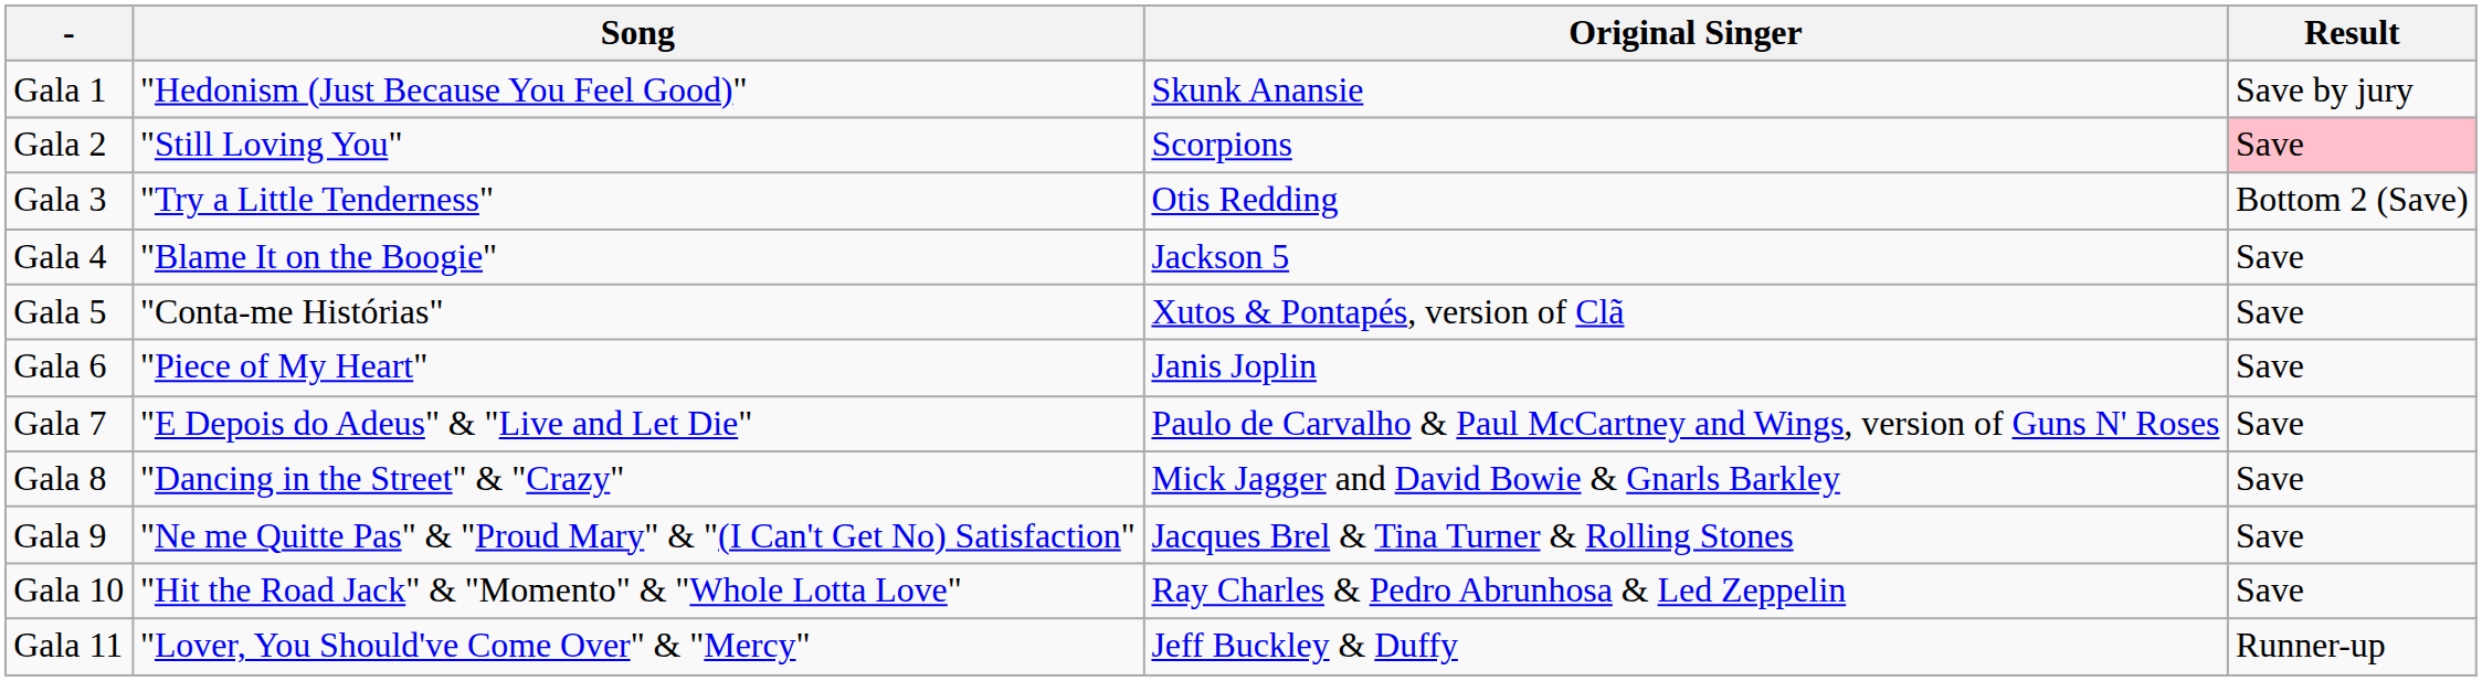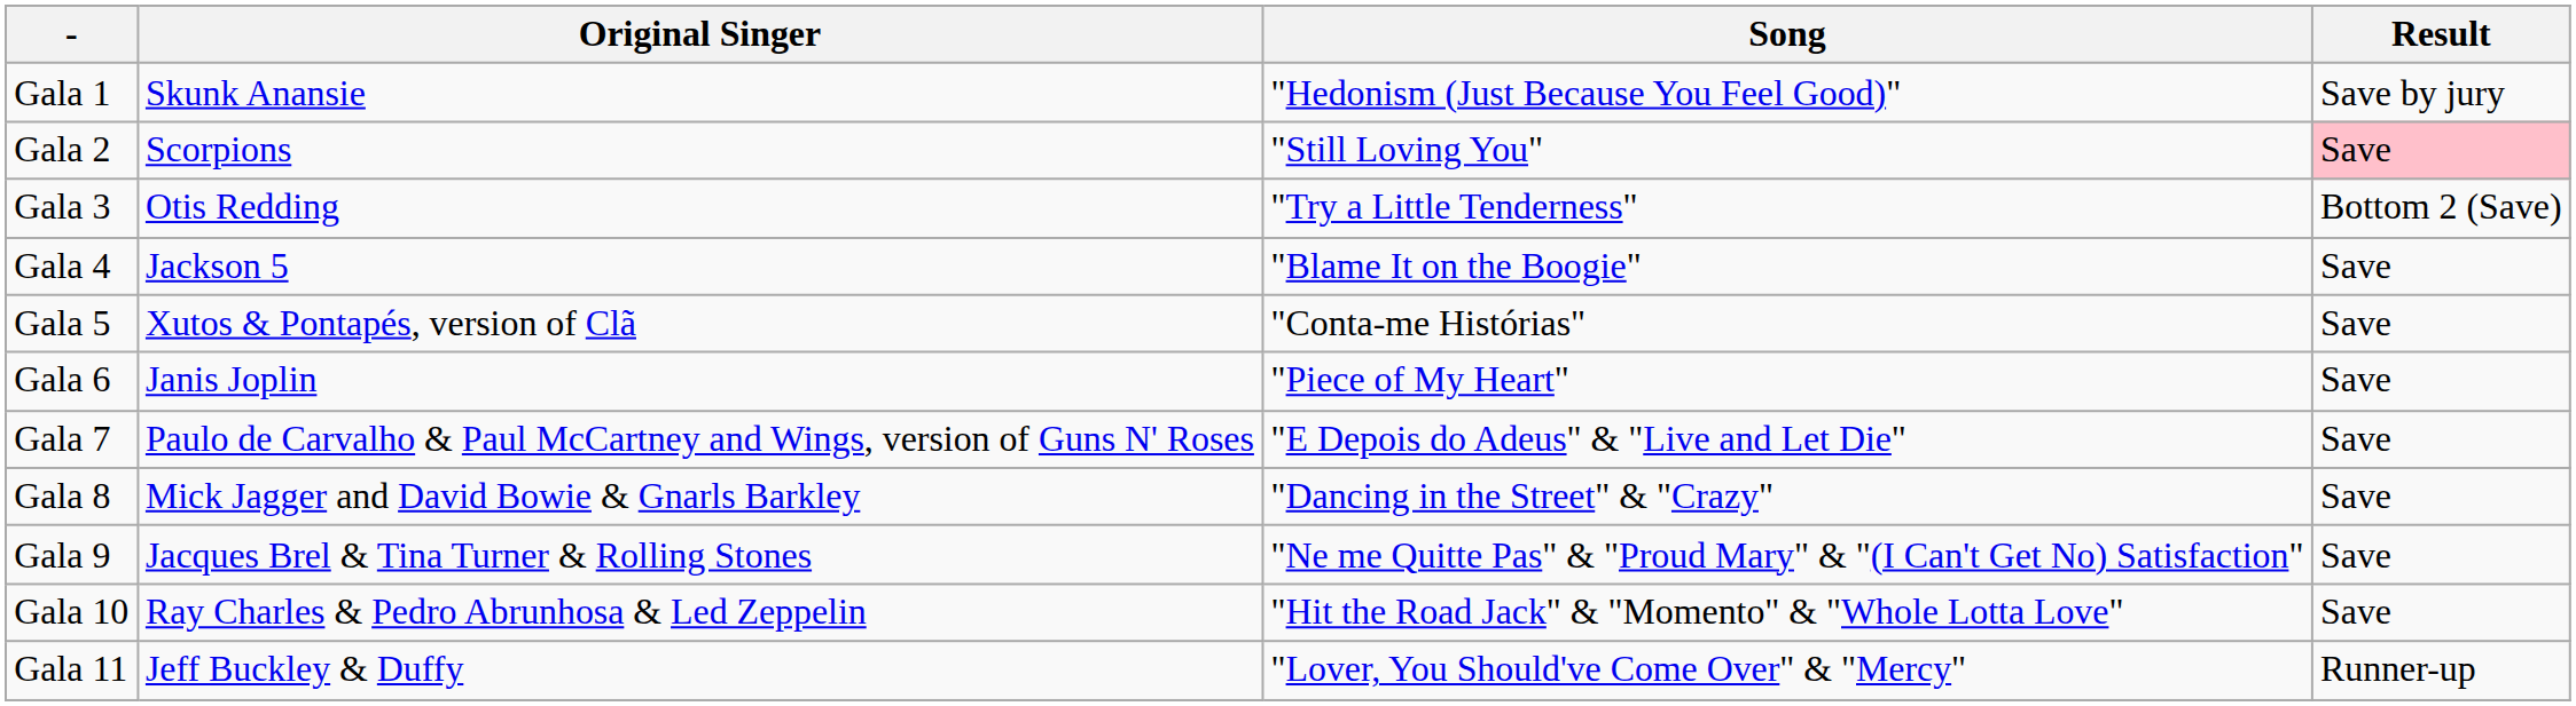 <table class="wikitable">
 <tr>
 <th>-</th>
+<th>Original Singer</th>
 <th>Song</th>
-<th>Original Singer</th>
 <th>Result</th>
 </tr>
 <tr>
 <td>Gala 1</td>
+<td><a href='#'>Skunk Anansie</a></td>
 <td>"<a href='#'>Hedonism (Just Because You Feel Good)</a>"</td>
-<td><a href='#'>Skunk Anansie</a></td>
 <td>Save by jury</td>
 </tr>
 <tr>
 <td>Gala 2</td>
+<td><a href='#'>Scorpions</a></td>
 <td>"<a href='#'>Still Loving You</a>"</td>
-<td><a href='#'>Scorpions</a></td>
 <td style="background: pink;">Save</td>
 </tr>
 <tr>
 <td>Gala 3</td>
+<td><a href='#'>Otis Redding</a></td>
 <td>"<a href='#'>Try a Little Tenderness</a>"</td>
-<td><a href='#'>Otis Redding</a></td>
 <td>Bottom 2 (Save)</td>
 </tr>
 <tr>
 <td>Gala 4</td>
+<td><a href='#'>Jackson 5</a></td>
 <td>"<a href='#'>Blame It on the Boogie</a>"</td>
-<td><a href='#'>Jackson 5</a></td>
 <td>Save</td>
 </tr>
 <tr>
 <td>Gala 5</td>
+<td><a href='#'>Xutos & Pontapés</a>, version of <a href='#'>Clã</a></td>
 <td>"Conta-me Histórias"</td>
-<td><a href='#'>Xutos & Pontapés</a>, version of <a href='#'>Clã</a></td>
 <td>Save</td>
 </tr>
 <tr>
 <td>Gala 6</td>
+<td><a href='#'>Janis Joplin</a></td>
 <td>"<a href='#'>Piece of My Heart</a>"</td>
-<td><a href='#'>Janis Joplin</a></td>
 <td>Save</td>
 </tr>
 <tr>
 <td>Gala 7</td>
+<td><a href='#'>Paulo de Carvalho</a> & <a href='#'>Paul McCartney and Wings</a>, version of <a href='#'>Guns N' Roses</a></td>
 <td>"<a href='#'>E Depois do Adeus</a>" & "<a href='#'>Live and Let Die</a>"</td>
-<td><a href='#'>Paulo de Carvalho</a> & <a href='#'>Paul McCartney and Wings</a>, version of <a href='#'>Guns N' Roses</a></td>
 <td>Save</td>
 </tr>
 <tr>
 <td>Gala 8</td>
+<td><a href='#'>Mick Jagger</a> and <a href='#'>David Bowie</a> & <a href='#'>Gnarls Barkley</a></td>
 <td>"<a href='#'>Dancing in the Street</a>" & "<a href='#'>Crazy</a>"</td>
-<td><a href='#'>Mick Jagger</a> and <a href='#'>David Bowie</a> & <a href='#'>Gnarls Barkley</a></td>
 <td>Save</td>
 </tr>
 <tr>
 <td>Gala 9</td>
+<td><a href='#'>Jacques Brel</a> & <a href='#'>Tina Turner</a> & <a href='#'>Rolling Stones</a></td>
 <td>"<a href='#'>Ne me Quitte Pas</a>" & "<a href='#'>Proud Mary</a>" & "<a href='#'>(I Can't Get No) Satisfaction</a>"</td>
-<td><a href='#'>Jacques Brel</a> & <a href='#'>Tina Turner</a> & <a href='#'>Rolling Stones</a></td>
 <td>Save</td>
 </tr>
 <tr>
 <td>Gala 10</td>
+<td><a href='#'>Ray Charles</a> & <a href='#'>Pedro Abrunhosa</a> & <a href='#'>Led Zeppelin</a></td>
 <td>"<a href='#'>Hit the Road Jack</a>" & "Momento" & "<a href='#'>Whole Lotta Love</a>"</td>
-<td><a href='#'>Ray Charles</a> & <a href='#'>Pedro Abrunhosa</a> & <a href='#'>Led Zeppelin</a></td>
 <td>Save</td>
 </tr>
 <tr>
 <td>Gala 11</td>
+<td><a href='#'>Jeff Buckley</a> & <a href='#'>Duffy</a></td>
 <td>"<a href='#'>Lover, You Should've Come Over</a>" & "<a href='#'>Mercy</a>"</td>
-<td><a href='#'>Jeff Buckley</a> & <a href='#'>Duffy</a></td>
 <td>Runner-up</td>
 </tr>
 </table>
